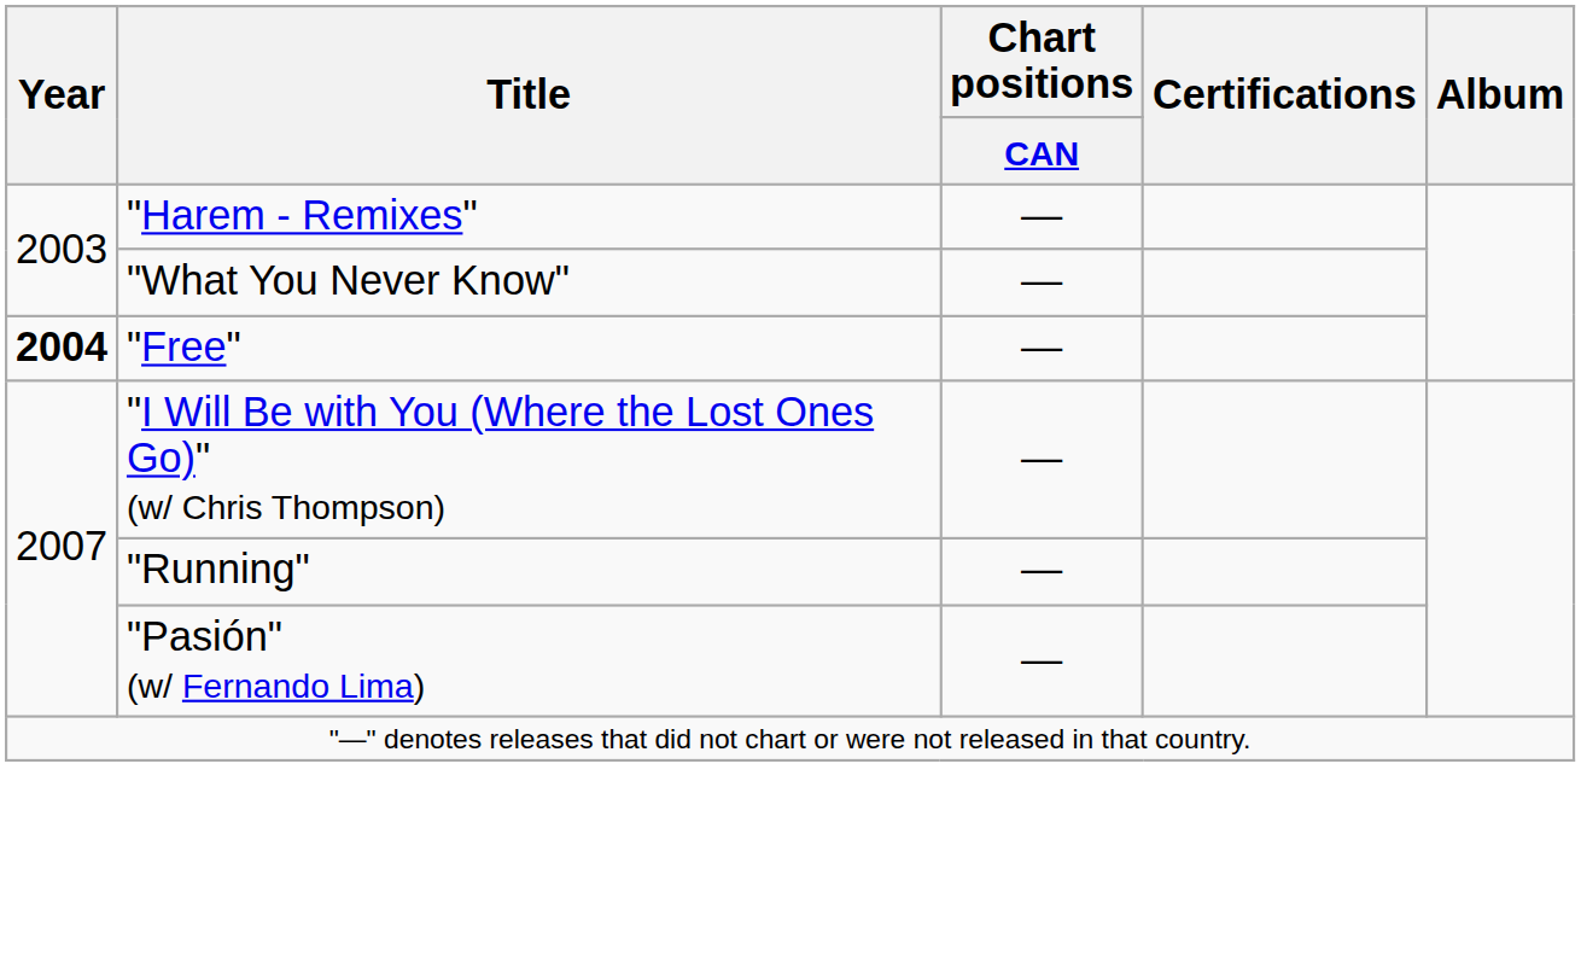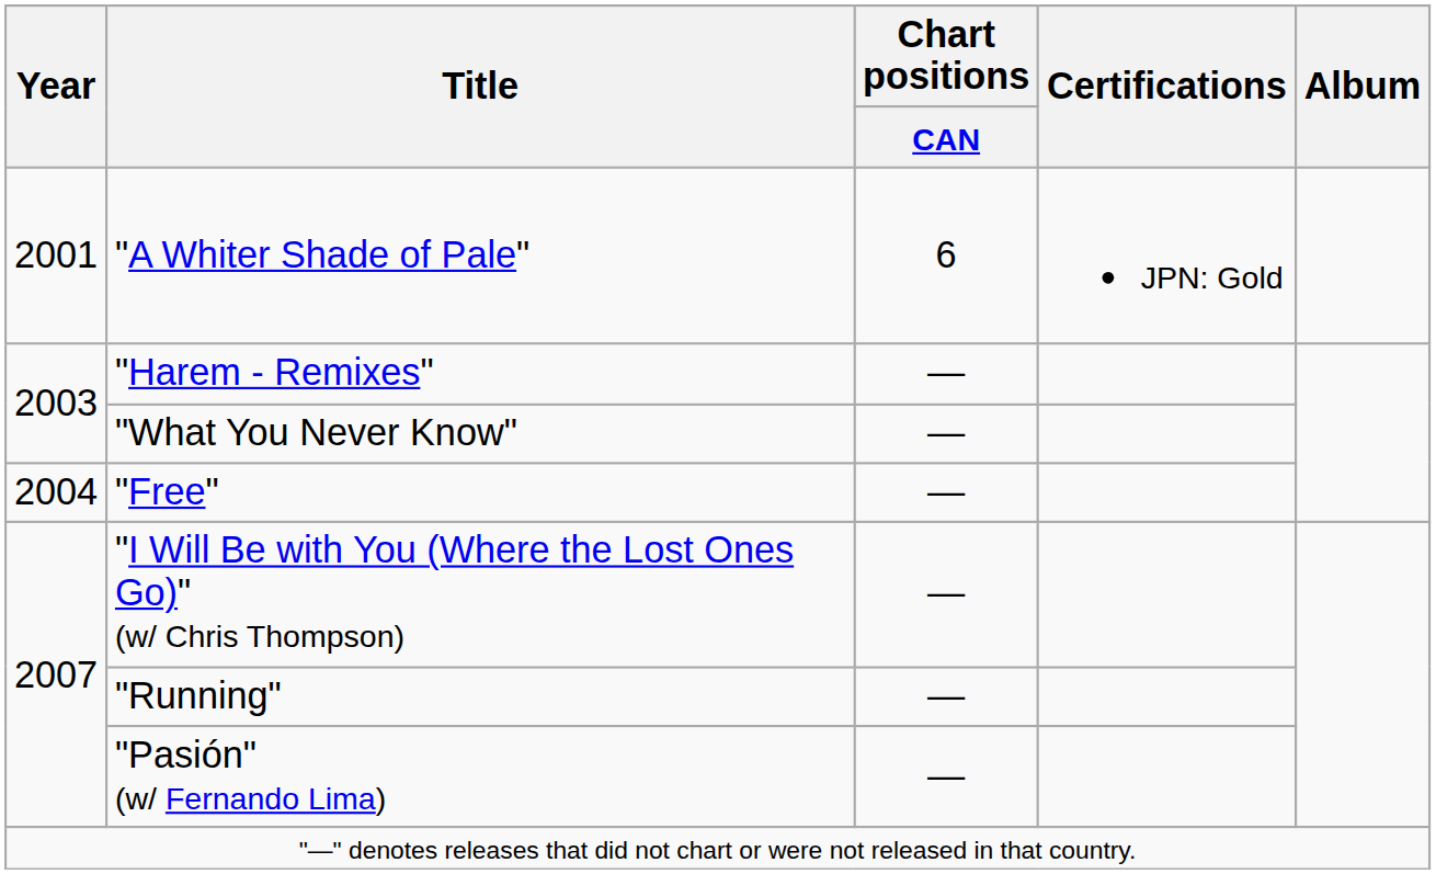 <table class="wikitable">
 <tr>
 <th rowspan="2">Year</th>
 <th rowspan="2">Title</th>
 <th colspan="1">Chart positions</th>
 <th rowspan="2">Certifications</th>
 <th rowspan="2">Album</th>
 </tr>
 <tr>
 <th width="20"><small><a href='#'>CAN</a></small><br></th>
+</tr>
+<tr>
+<td>2001</td>
+<td>"<a href='#'>A Whiter Shade of Pale</a>"</td>
+<td align="center">6</td>
+<td align=left><br><ul><li><small>JPN: Gold</small></li></ul></td>
+<td></td>
 </tr>
 <tr>
 <td rowspan="2">2003</td>
 <td>"<a href='#'>Harem - Remixes</a>"</td>
 <td align="center">—</td>
 <td align=left></td>
 <td rowspan="3"></td>
 </tr>
 <tr>
 <td>"What You Never Know"</td>
 <td align="center">—</td>
 <td align=left></td>
 </tr>
 <tr>
-<td><strong>2004</strong></td>
+<td>2004</td>
 <td>"<a href='#'>Free</a>"</td>
 <td align="center">—</td>
 <td align=left></td>
 </tr>
 <tr>
 <td rowspan="3">2007</td>
 <td>"<a href='#'>I Will Be with You (Where the Lost Ones Go)</a>"<br><small>(w/ Chris Thompson)</small></td>
 <td align="center">—</td>
 <td align=left></td>
 <td rowspan="3"></td>
 </tr>
 <tr>
 <td>"Running"</td>
 <td align="center">—</td>
 <td align=left></td>
 </tr>
 <tr>
 <td>"Pasión" <br><small>(w/ <a href='#'>Fernando Lima</a>)</small></td>
 <td align="center">—</td>
 <td align=left></td>
 </tr>
 <tr>
 <td colspan="5" style="text-align:center; font-size:8pt;">"—" denotes releases that did not chart or were not released in that country.</td>
 </tr>
 </table>
